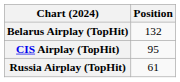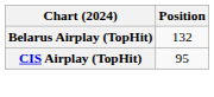 <table class="wikitable sortable plainrowheaders" style="text-align:center">
 <tr>
 <th scope="col">Chart (2024)</th>
 <th scope="col">Position</th>
 </tr>
 <tr>
 <th scope="row">Belarus Airplay (TopHit)</th>
 <td>132</td>
 </tr>
 <tr>
 <th scope="row"><a href='#'>CIS</a> Airplay (TopHit)</th>
 <td>95</td>
 </tr>
-<tr>
-<th scope="row">Russia Airplay (TopHit)</th>
-<td>61</td>
-</tr>
 </table>
